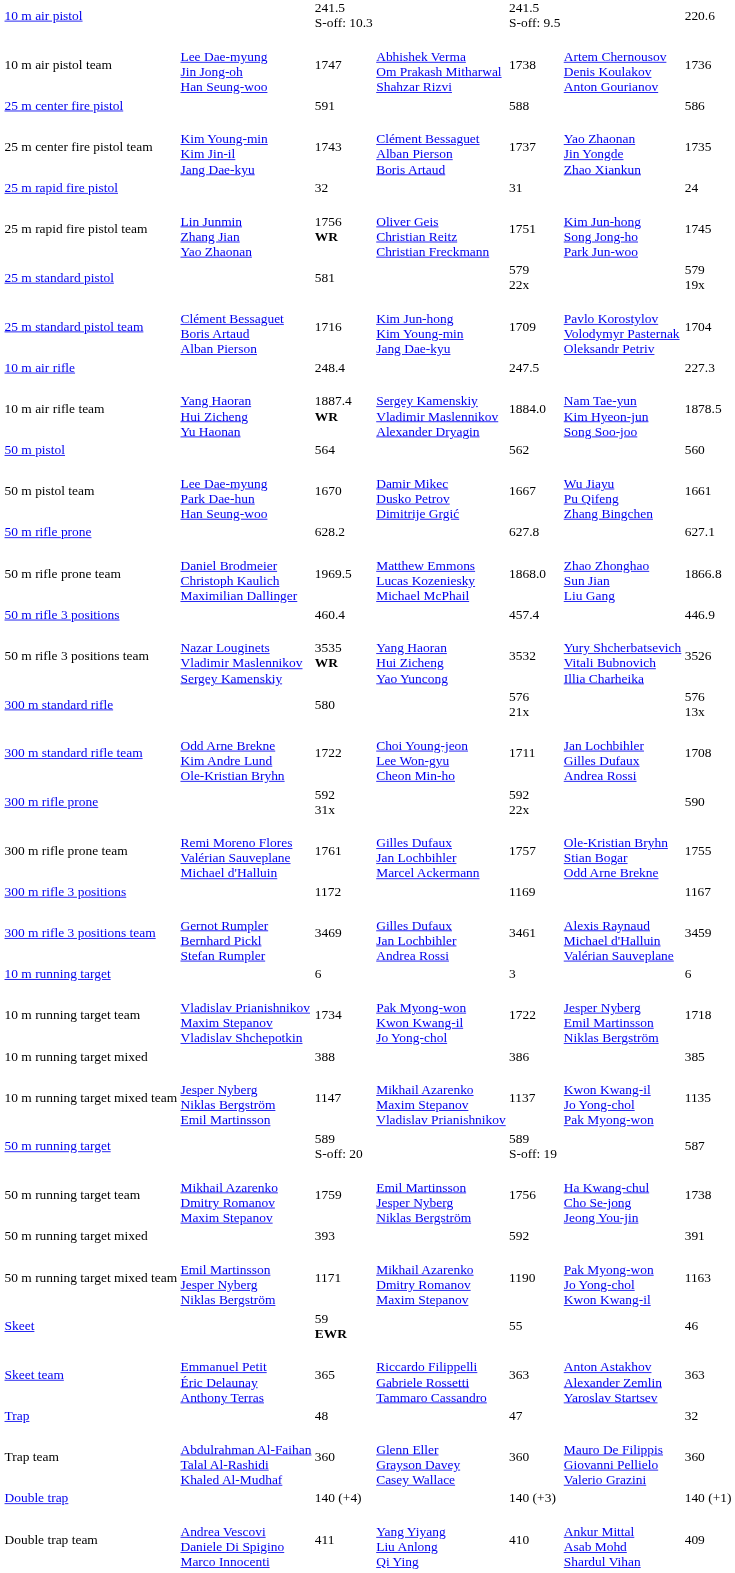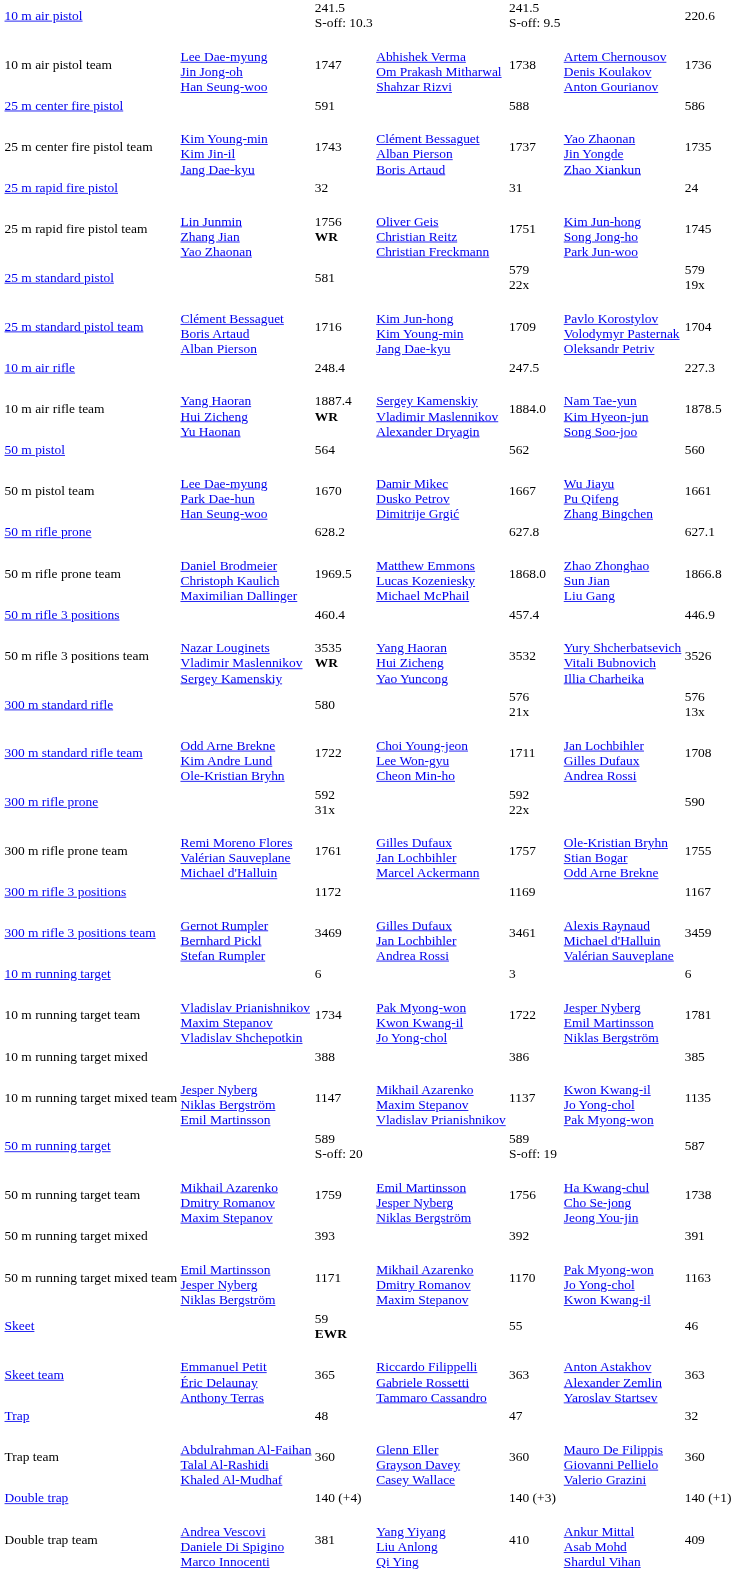 <table>
 <tr>
 <td><a href='#'>10 m air pistol</a></td>
 <td></td>
 <td>241.5<br> S-off: 10.3</td>
 <td></td>
 <td>241.5 <br> S-off: 9.5</td>
 <td></td>
 <td>220.6</td>
 </tr>
 <tr>
 <td>10 m air pistol team</td>
 <td><br><a href='#'>Lee Dae-myung</a><br><a href='#'>Jin Jong-oh</a><br><a href='#'>Han Seung-woo</a></td>
 <td>1747</td>
 <td><br><a href='#'>Abhishek Verma</a><br><a href='#'>Om Prakash Mitharwal</a><br><a href='#'>Shahzar Rizvi</a></td>
 <td>1738</td>
 <td><br><a href='#'>Artem Chernousov</a><br><a href='#'>Denis Koulakov</a><br><a href='#'>Anton Gourianov</a></td>
 <td>1736</td>
 </tr>
 <tr>
 <td><a href='#'>25 m center fire pistol</a></td>
 <td></td>
 <td>591</td>
 <td></td>
 <td>588</td>
 <td></td>
 <td>586</td>
 </tr>
 <tr>
 <td>25 m center fire pistol team</td>
 <td><br><a href='#'>Kim Young-min</a><br><a href='#'>Kim Jin-il</a><br><a href='#'>Jang Dae-kyu</a></td>
 <td>1743</td>
 <td><br><a href='#'>Clément Bessaguet</a><br><a href='#'>Alban Pierson</a><br><a href='#'>Boris Artaud</a></td>
 <td>1737</td>
 <td><br><a href='#'>Yao Zhaonan</a><br><a href='#'>Jin Yongde</a><br><a href='#'>Zhao Xiankun</a></td>
 <td>1735</td>
 </tr>
 <tr>
 <td><a href='#'>25 m rapid fire pistol</a></td>
 <td></td>
 <td>32</td>
 <td></td>
 <td>31</td>
 <td></td>
 <td>24</td>
 </tr>
 <tr>
 <td>25 m rapid fire pistol team</td>
 <td><br><a href='#'>Lin Junmin</a><br><a href='#'>Zhang Jian</a><br><a href='#'>Yao Zhaonan</a></td>
 <td>1756<br><strong>WR</strong></td>
 <td><br><a href='#'>Oliver Geis</a><br><a href='#'>Christian Reitz</a><br><a href='#'>Christian Freckmann</a></td>
 <td>1751</td>
 <td><br><a href='#'>Kim Jun-hong</a><br><a href='#'>Song Jong-ho</a><br><a href='#'>Park Jun-woo</a></td>
 <td>1745</td>
 </tr>
 <tr>
 <td><a href='#'>25 m standard pistol</a></td>
 <td></td>
 <td>581</td>
 <td></td>
 <td>579<br>22x</td>
 <td></td>
 <td>579<br>19x</td>
 </tr>
 <tr>
 <td><a href='#'>25 m standard pistol team</a></td>
 <td><br><a href='#'>Clément Bessaguet</a><br><a href='#'>Boris Artaud</a><br><a href='#'>Alban Pierson</a></td>
 <td>1716</td>
 <td><br><a href='#'>Kim Jun-hong</a><br><a href='#'>Kim Young-min</a><br><a href='#'>Jang Dae-kyu</a></td>
 <td>1709</td>
 <td><br><a href='#'>Pavlo Korostylov</a><br><a href='#'>Volodymyr Pasternak</a><br><a href='#'>Oleksandr Petriv</a></td>
 <td>1704</td>
 </tr>
 <tr>
 <td><a href='#'>10 m air rifle</a></td>
 <td></td>
 <td>248.4</td>
 <td></td>
 <td>247.5</td>
 <td></td>
 <td>227.3</td>
 </tr>
 <tr>
 <td>10 m air rifle team</td>
 <td><br><a href='#'>Yang Haoran</a><br><a href='#'>Hui Zicheng</a><br><a href='#'>Yu Haonan</a></td>
 <td>1887.4<br><strong>WR</strong></td>
 <td><br><a href='#'>Sergey Kamenskiy</a><br><a href='#'>Vladimir Maslennikov</a><br><a href='#'>Alexander Dryagin</a></td>
 <td>1884.0</td>
 <td><br><a href='#'>Nam Tae-yun</a><br><a href='#'>Kim Hyeon-jun</a><br><a href='#'>Song Soo-joo</a></td>
 <td>1878.5</td>
 </tr>
 <tr>
 <td><a href='#'>50 m pistol</a></td>
 <td></td>
 <td>564</td>
 <td></td>
 <td>562</td>
 <td></td>
 <td>560</td>
 </tr>
 <tr>
 <td>50 m pistol team</td>
 <td><br><a href='#'>Lee Dae-myung</a><br><a href='#'>Park Dae-hun</a><br><a href='#'>Han Seung-woo</a></td>
 <td>1670</td>
 <td><br><a href='#'>Damir Mikec</a><br><a href='#'>Dusko Petrov</a><br><a href='#'>Dimitrije Grgić</a></td>
 <td>1667</td>
 <td><br><a href='#'>Wu Jiayu</a><br><a href='#'>Pu Qifeng</a><br><a href='#'>Zhang Bingchen</a></td>
 <td>1661</td>
 </tr>
 <tr>
 <td><a href='#'>50 m rifle prone</a></td>
 <td></td>
 <td>628.2</td>
 <td></td>
 <td>627.8</td>
 <td></td>
 <td>627.1</td>
 </tr>
 <tr>
 <td>50 m rifle prone team</td>
 <td><br><a href='#'>Daniel Brodmeier</a><br><a href='#'>Christoph Kaulich</a><br><a href='#'>Maximilian Dallinger</a></td>
 <td>1969.5</td>
 <td><br><a href='#'>Matthew Emmons</a><br><a href='#'>Lucas Kozeniesky</a><br><a href='#'>Michael McPhail</a></td>
 <td>1868.0</td>
 <td><br><a href='#'>Zhao Zhonghao</a><br><a href='#'>Sun Jian</a><br><a href='#'>Liu Gang</a></td>
 <td>1866.8</td>
 </tr>
 <tr>
 <td><a href='#'>50 m rifle 3 positions</a></td>
 <td></td>
 <td>460.4</td>
 <td></td>
 <td>457.4</td>
 <td></td>
 <td>446.9</td>
 </tr>
 <tr>
 <td>50 m rifle 3 positions team</td>
 <td><br><a href='#'>Nazar Louginets</a><br><a href='#'>Vladimir Maslennikov</a><br><a href='#'>Sergey Kamenskiy</a></td>
 <td>3535<br><strong>WR</strong></td>
 <td><br><a href='#'>Yang Haoran</a><br><a href='#'>Hui Zicheng</a><br><a href='#'>Yao Yuncong</a></td>
 <td>3532</td>
 <td><br><a href='#'>Yury Shcherbatsevich</a><br><a href='#'>Vitali Bubnovich</a><br><a href='#'>Illia Charheika</a></td>
 <td>3526</td>
 </tr>
 <tr>
 <td><a href='#'>300 m standard rifle</a></td>
 <td></td>
 <td>580</td>
 <td></td>
 <td>576<br>21x</td>
 <td></td>
 <td>576<br>13x</td>
 </tr>
 <tr>
 <td><a href='#'>300 m standard rifle team</a></td>
 <td><br><a href='#'>Odd Arne Brekne</a> <br><a href='#'>Kim Andre Lund</a><br><a href='#'>Ole-Kristian Bryhn</a></td>
 <td>1722</td>
 <td><br><a href='#'>Choi Young-jeon</a> <br><a href='#'>Lee Won-gyu</a><br><a href='#'>Cheon Min-ho</a></td>
 <td>1711</td>
 <td><br><a href='#'>Jan Lochbihler</a><br><a href='#'>Gilles Dufaux</a><br><a href='#'>Andrea Rossi</a></td>
 <td>1708</td>
 </tr>
 <tr>
 <td><a href='#'>300 m rifle prone</a></td>
 <td></td>
 <td>592<br>31x</td>
 <td></td>
 <td>592<br>22x</td>
 <td></td>
 <td>590</td>
 </tr>
 <tr>
 <td>300 m rifle prone team</td>
 <td><br><a href='#'>Remi Moreno Flores</a><br><a href='#'>Valérian Sauveplane</a><br><a href='#'>Michael d'Halluin</a></td>
 <td>1761</td>
 <td><br><a href='#'>Gilles Dufaux</a><br><a href='#'>Jan Lochbihler</a><br><a href='#'>Marcel Ackermann</a></td>
 <td>1757</td>
 <td><br><a href='#'>Ole-Kristian Bryhn</a><br><a href='#'>Stian Bogar</a><br><a href='#'>Odd Arne Brekne</a></td>
 <td>1755</td>
 </tr>
 <tr>
 <td><a href='#'>300 m rifle 3 positions</a></td>
 <td></td>
 <td>1172</td>
 <td></td>
 <td>1169</td>
 <td></td>
 <td>1167</td>
 </tr>
 <tr>
 <td><a href='#'>300 m rifle 3 positions team</a></td>
 <td><br><a href='#'>Gernot Rumpler</a><br><a href='#'>Bernhard Pickl</a><br><a href='#'>Stefan Rumpler</a></td>
 <td>3469</td>
 <td><br><a href='#'>Gilles Dufaux</a><br><a href='#'>Jan Lochbihler</a><br><a href='#'>Andrea Rossi</a></td>
 <td>3461</td>
 <td><br><a href='#'>Alexis Raynaud</a><br><a href='#'>Michael d'Halluin</a><br><a href='#'>Valérian Sauveplane</a></td>
 <td>3459</td>
 </tr>
 <tr>
 <td><a href='#'>10 m running target</a></td>
 <td></td>
 <td>6</td>
 <td></td>
 <td>3</td>
 <td></td>
 <td>6</td>
 </tr>
 <tr>
 <td>10 m running target team</td>
 <td><br><a href='#'>Vladislav Prianishnikov</a><br><a href='#'>Maxim Stepanov</a><br><a href='#'>Vladislav Shchepotkin</a></td>
 <td>1734</td>
 <td><br><a href='#'>Pak Myong-won</a><br><a href='#'>Kwon Kwang-il</a><br><a href='#'>Jo Yong-chol</a></td>
 <td>1722</td>
 <td><br><a href='#'>Jesper Nyberg</a><br><a href='#'>Emil Martinsson</a><br><a href='#'>Niklas Bergström</a></td>
-<td>1718</td>
+<td>1781</td>
 </tr>
 <tr>
 <td>10 m running target mixed</td>
 <td></td>
 <td>388</td>
 <td></td>
 <td>386</td>
 <td></td>
 <td>385</td>
 </tr>
 <tr>
 <td>10 m running target mixed team</td>
 <td><br><a href='#'>Jesper Nyberg</a><br><a href='#'>Niklas Bergström</a><br><a href='#'>Emil Martinsson</a></td>
 <td>1147</td>
 <td><br><a href='#'>Mikhail Azarenko</a><br><a href='#'>Maxim Stepanov</a><br><a href='#'>Vladislav Prianishnikov</a></td>
 <td>1137</td>
 <td><br><a href='#'>Kwon Kwang-il</a><br><a href='#'>Jo Yong-chol</a><br><a href='#'>Pak Myong-won</a></td>
 <td>1135</td>
 </tr>
 <tr>
 <td><a href='#'>50 m running target</a></td>
 <td></td>
 <td>589  <br>S-off: 20</td>
 <td></td>
 <td>589 <br>S-off: 19</td>
 <td></td>
 <td>587</td>
 </tr>
 <tr>
 <td>50 m running target team</td>
 <td><br><a href='#'>Mikhail Azarenko</a><br><a href='#'>Dmitry Romanov</a><br><a href='#'>Maxim Stepanov</a></td>
 <td>1759</td>
 <td><br><a href='#'>Emil Martinsson</a><br><a href='#'>Jesper Nyberg</a><br><a href='#'>Niklas Bergström</a></td>
 <td>1756</td>
 <td><br><a href='#'>Ha Kwang-chul</a><br><a href='#'>Cho Se-jong</a><br><a href='#'>Jeong You-jin</a></td>
 <td>1738</td>
 </tr>
 <tr>
 <td>50 m running target mixed</td>
 <td></td>
 <td>393</td>
 <td></td>
-<td>592</td>
+<td>392</td>
 <td></td>
 <td>391</td>
 </tr>
 <tr>
 <td>50 m running target mixed team</td>
 <td><br><a href='#'>Emil Martinsson</a><br><a href='#'>Jesper Nyberg</a><br><a href='#'>Niklas Bergström</a></td>
 <td>1171</td>
 <td><br><a href='#'>Mikhail Azarenko</a><br><a href='#'>Dmitry Romanov</a><br><a href='#'>Maxim Stepanov</a></td>
-<td>1190</td>
+<td>1170</td>
 <td><br><a href='#'>Pak Myong-won</a><br><a href='#'>Jo Yong-chol</a><br><a href='#'>Kwon Kwang-il</a></td>
 <td>1163</td>
 </tr>
 <tr>
 <td><a href='#'>Skeet</a></td>
 <td></td>
 <td>59<br><strong>EWR</strong></td>
 <td></td>
 <td>55</td>
 <td></td>
 <td>46</td>
 </tr>
 <tr>
 <td><a href='#'>Skeet team</a></td>
 <td><br><a href='#'>Emmanuel Petit</a><br><a href='#'>Éric Delaunay</a><br><a href='#'>Anthony Terras</a></td>
 <td>365</td>
 <td><br><a href='#'>Riccardo Filippelli</a><br><a href='#'>Gabriele Rossetti</a><br><a href='#'>Tammaro Cassandro</a></td>
 <td>363</td>
 <td><br><a href='#'>Anton Astakhov</a><br><a href='#'>Alexander Zemlin</a><br><a href='#'>Yaroslav Startsev</a></td>
 <td>363</td>
 </tr>
 <tr>
 <td><a href='#'>Trap</a></td>
 <td></td>
 <td>48</td>
 <td></td>
 <td>47</td>
 <td></td>
 <td>32</td>
 </tr>
 <tr>
 <td>Trap team</td>
 <td><br><a href='#'>Abdulrahman Al-Faihan</a><br><a href='#'>Talal Al-Rashidi</a><br><a href='#'>Khaled Al-Mudhaf</a></td>
 <td>360</td>
 <td><br><a href='#'>Glenn Eller</a><br><a href='#'>Grayson Davey</a><br><a href='#'>Casey Wallace</a></td>
 <td>360</td>
 <td><br><a href='#'>Mauro De Filippis</a><br><a href='#'>Giovanni Pellielo</a><br><a href='#'>Valerio Grazini</a></td>
 <td>360</td>
 </tr>
 <tr>
 <td><a href='#'>Double trap</a></td>
 <td></td>
 <td>140 (+4)</td>
 <td></td>
 <td>140 (+3)</td>
 <td></td>
 <td>140 (+1)</td>
 </tr>
 <tr>
 <td>Double trap team</td>
 <td><br><a href='#'>Andrea Vescovi</a><br><a href='#'>Daniele Di Spigino</a><br><a href='#'>Marco Innocenti</a></td>
-<td>411</td>
+<td>381</td>
 <td><br><a href='#'>Yang Yiyang</a><br><a href='#'>Liu Anlong</a><br><a href='#'>Qi Ying</a></td>
 <td>410</td>
 <td><br><a href='#'>Ankur Mittal</a><br><a href='#'>Asab Mohd</a><br><a href='#'>Shardul Vihan</a></td>
 <td>409</td>
 </tr>
 </table>
